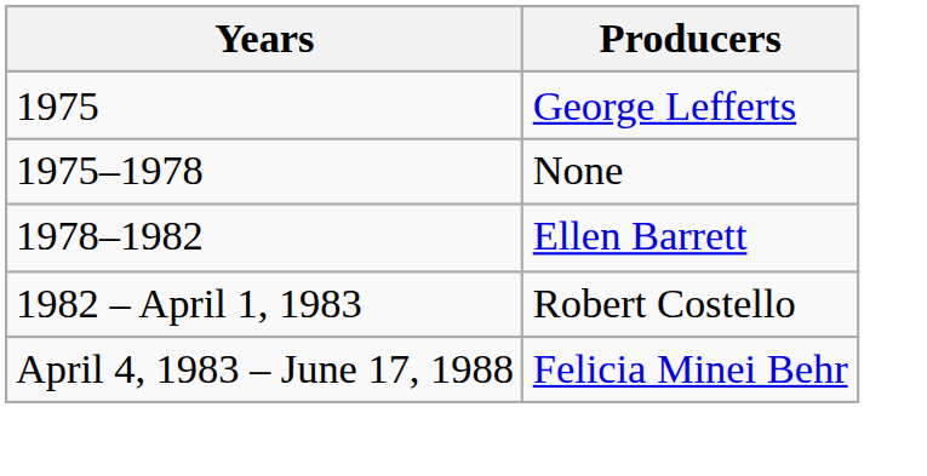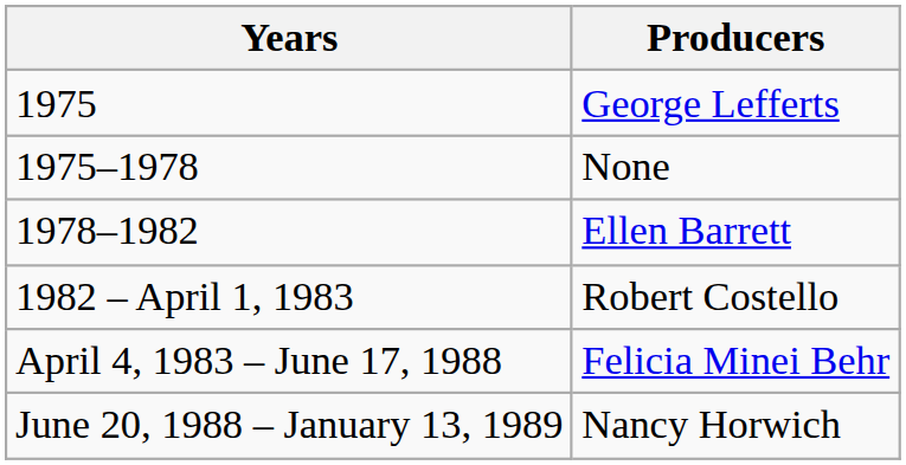 <table class="wikitable">
 <tr>
 <th>Years</th>
 <th>Producers</th>
 </tr>
 <tr>
 <td>1975</td>
 <td><a href='#'>George Lefferts</a></td>
 </tr>
 <tr>
 <td>1975–1978</td>
 <td>None</td>
 </tr>
 <tr>
 <td>1978–1982</td>
 <td><a href='#'>Ellen Barrett</a></td>
 </tr>
 <tr>
 <td>1982 – April 1, 1983</td>
 <td>Robert Costello</td>
 </tr>
 <tr>
 <td>April 4, 1983 – June 17, 1988</td>
 <td><a href='#'>Felicia Minei Behr</a></td>
 </tr>
+<tr>
+<td>June 20, 1988 – January 13, 1989</td>
+<td>Nancy Horwich</td>
+</tr>
 </table>
